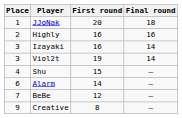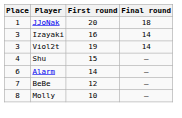 <table class="wikitable" style="font-size:95%">
 <tr>
 <th>Place</th>
 <th>Player</th>
 <th>First round</th>
 <th>Final round</th>
 </tr>
 <tr>
 <td align="center">1</td>
 <td><a href='#'>JJoNak</a></td>
 <td align="center">20</td>
 <td align="center">18</td>
-</tr>
-<tr>
-<td align="center">2</td>
-<td>Highly</td>
-<td align="center">16</td>
-<td align="center">16</td>
 </tr>
 <tr>
 <td align="center">3</td>
 <td>Izayaki</td>
 <td align="center">16</td>
 <td align="center">14</td>
 </tr>
 <tr>
 <td align="center">3</td>
 <td>Viol2t</td>
 <td align="center">19</td>
 <td align="center">14</td>
 </tr>
 <tr>
 <td align="center">4</td>
 <td>Shu</td>
 <td align="center">15</td>
 <td align="center">–</td>
 </tr>
 <tr>
 <td align="center">6</td>
 <td><a href='#'>Alarm</a></td>
 <td align="center">14</td>
 <td align="center">–</td>
 </tr>
 <tr>
 <td align="center">7</td>
 <td>BeBe</td>
 <td align="center">12</td>
 <td align="center">–</td>
 </tr>
 <tr>
-<td align="center">9</td>
-<td>Creative</td>
 <td align="center">8</td>
+<td>Molly</td>
+<td align="center">10</td>
 <td align="center">–</td>
 </tr>
 </table>
